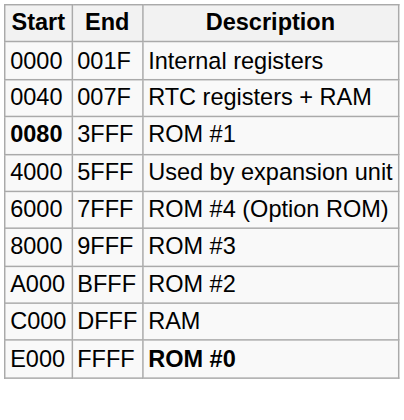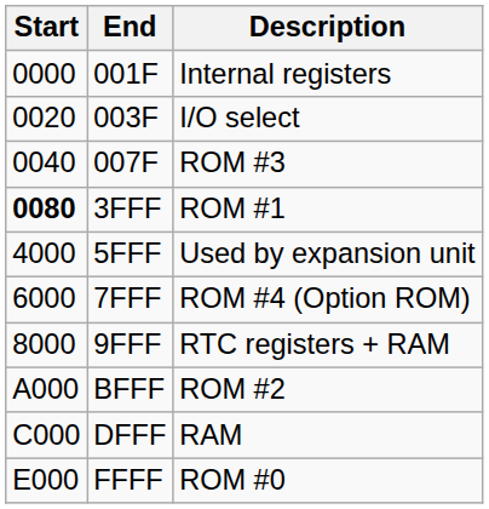 <table class="wikitable">
 <tr>
 <th>Start</th>
 <th>End</th>
 <th>Description</th>
 </tr>
 <tr>
 <td>0000</td>
 <td>001F</td>
 <td>Internal registers</td>
 </tr>
 <tr>
+<td>0020</td>
+<td>003F</td>
+<td>I/O select</td>
+</tr>
+<tr>
 <td>0040</td>
 <td>007F</td>
-<td>RTC registers + RAM</td>
+<td>ROM #3</td>
 </tr>
 <tr>
 <td><strong>0080</strong></td>
 <td>3FFF</td>
 <td>ROM #1</td>
 </tr>
 <tr>
 <td>4000</td>
 <td>5FFF</td>
 <td>Used by expansion unit</td>
 </tr>
 <tr>
 <td>6000</td>
 <td>7FFF</td>
 <td>ROM #4 (Option ROM)</td>
 </tr>
 <tr>
 <td>8000</td>
 <td>9FFF</td>
-<td>ROM #3</td>
+<td>RTC registers + RAM</td>
 </tr>
 <tr>
 <td>A000</td>
 <td>BFFF</td>
 <td>ROM #2</td>
 </tr>
 <tr>
 <td>C000</td>
 <td>DFFF</td>
 <td>RAM</td>
 </tr>
 <tr>
 <td>E000</td>
 <td>FFFF</td>
-<td><strong>ROM #0</strong></td>
+<td>ROM #0</td>
 </tr>
 </table>
